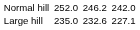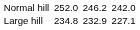 <table>
 <tr>
 <td>Normal hill <br></td>
 <td></td>
 <td>252.0</td>
 <td></td>
 <td>246.2</td>
 <td></td>
 <td>242.0</td>
 </tr>
 <tr>
 <td>Large hill <br></td>
 <td></td>
-<td>235.0</td>
+<td>234.8</td>
 <td></td>
-<td>232.6</td>
+<td>232.9</td>
 <td></td>
 <td>227.1</td>
 </tr>
 </table>
